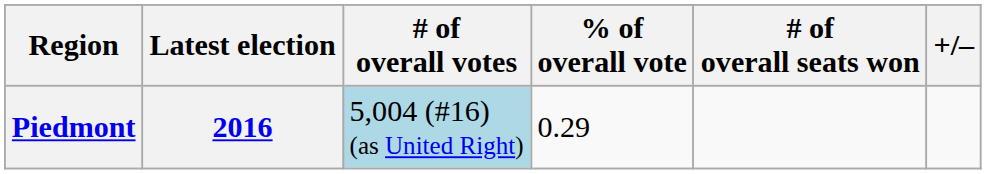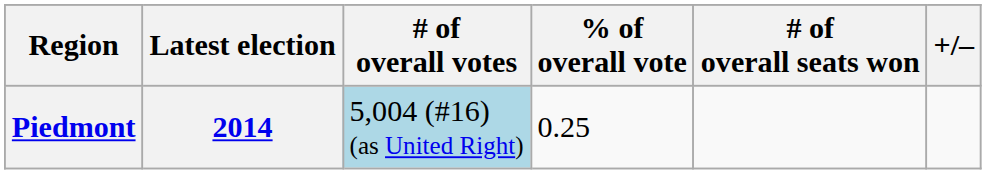 <table class=wikitable>
 <tr>
 <th>Region</th>
 <th>Latest election</th>
 <th># of<br>overall votes</th>
 <th>% of<br>overall vote</th>
 <th># of<br>overall seats won</th>
 <th>+/–</th>
 </tr>
 <tr>
 <th><a href='#'>Piedmont</a></th>
-<th><a href='#'>2016</a></th>
+<th><a href='#'>2014</a></th>
 <td style="background: lightblue;">5,004 (#16)<br><small>(as <a href='#'>United Right</a>)</small></td>
-<td>0.29</td>
+<td>0.25</td>
 <td></td>
 <td></td>
 </tr>
 </table>
